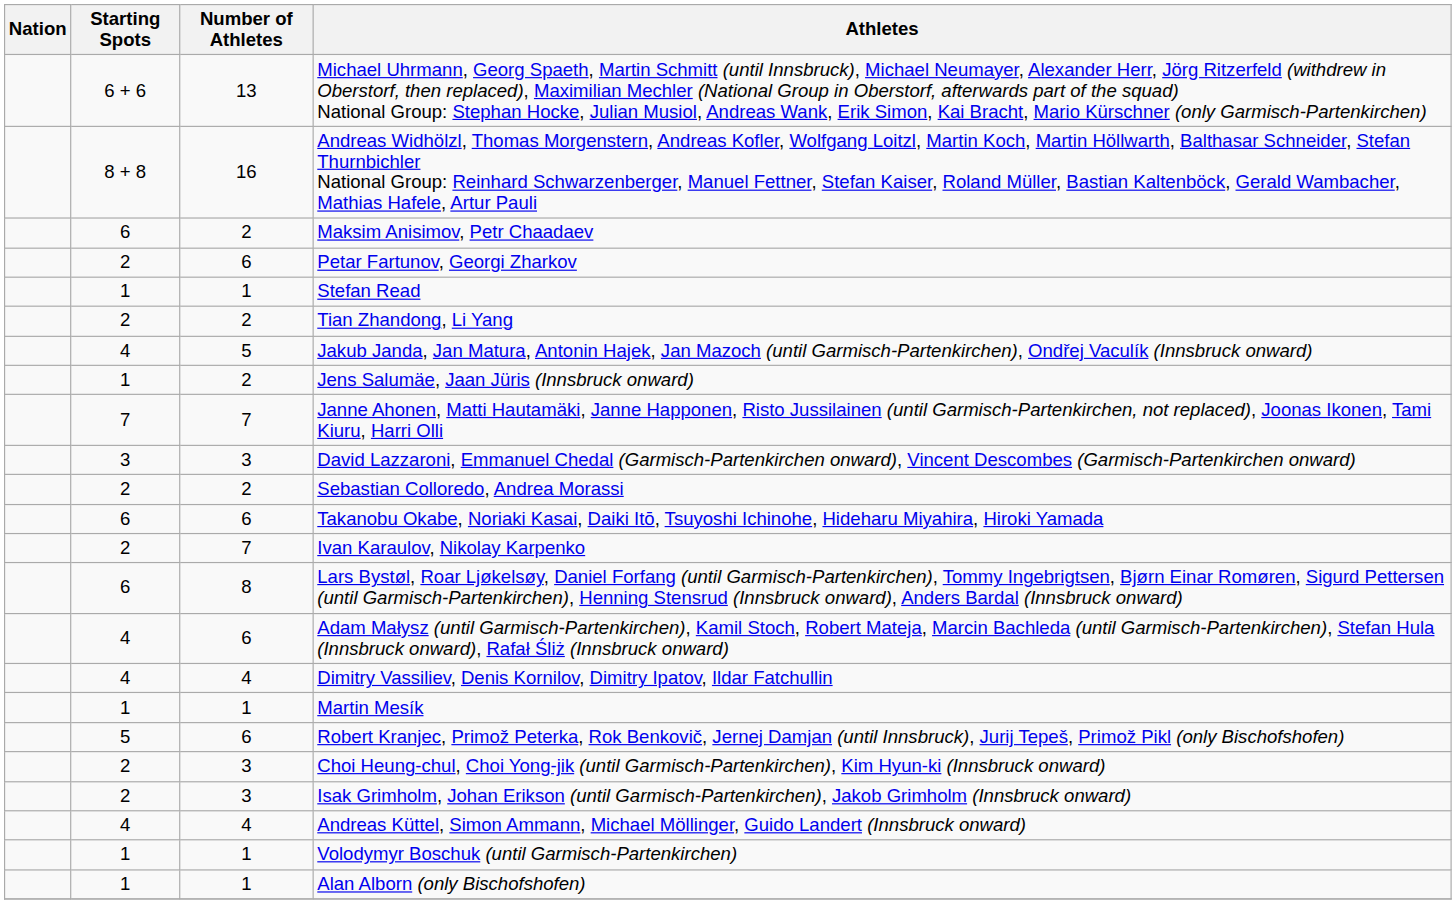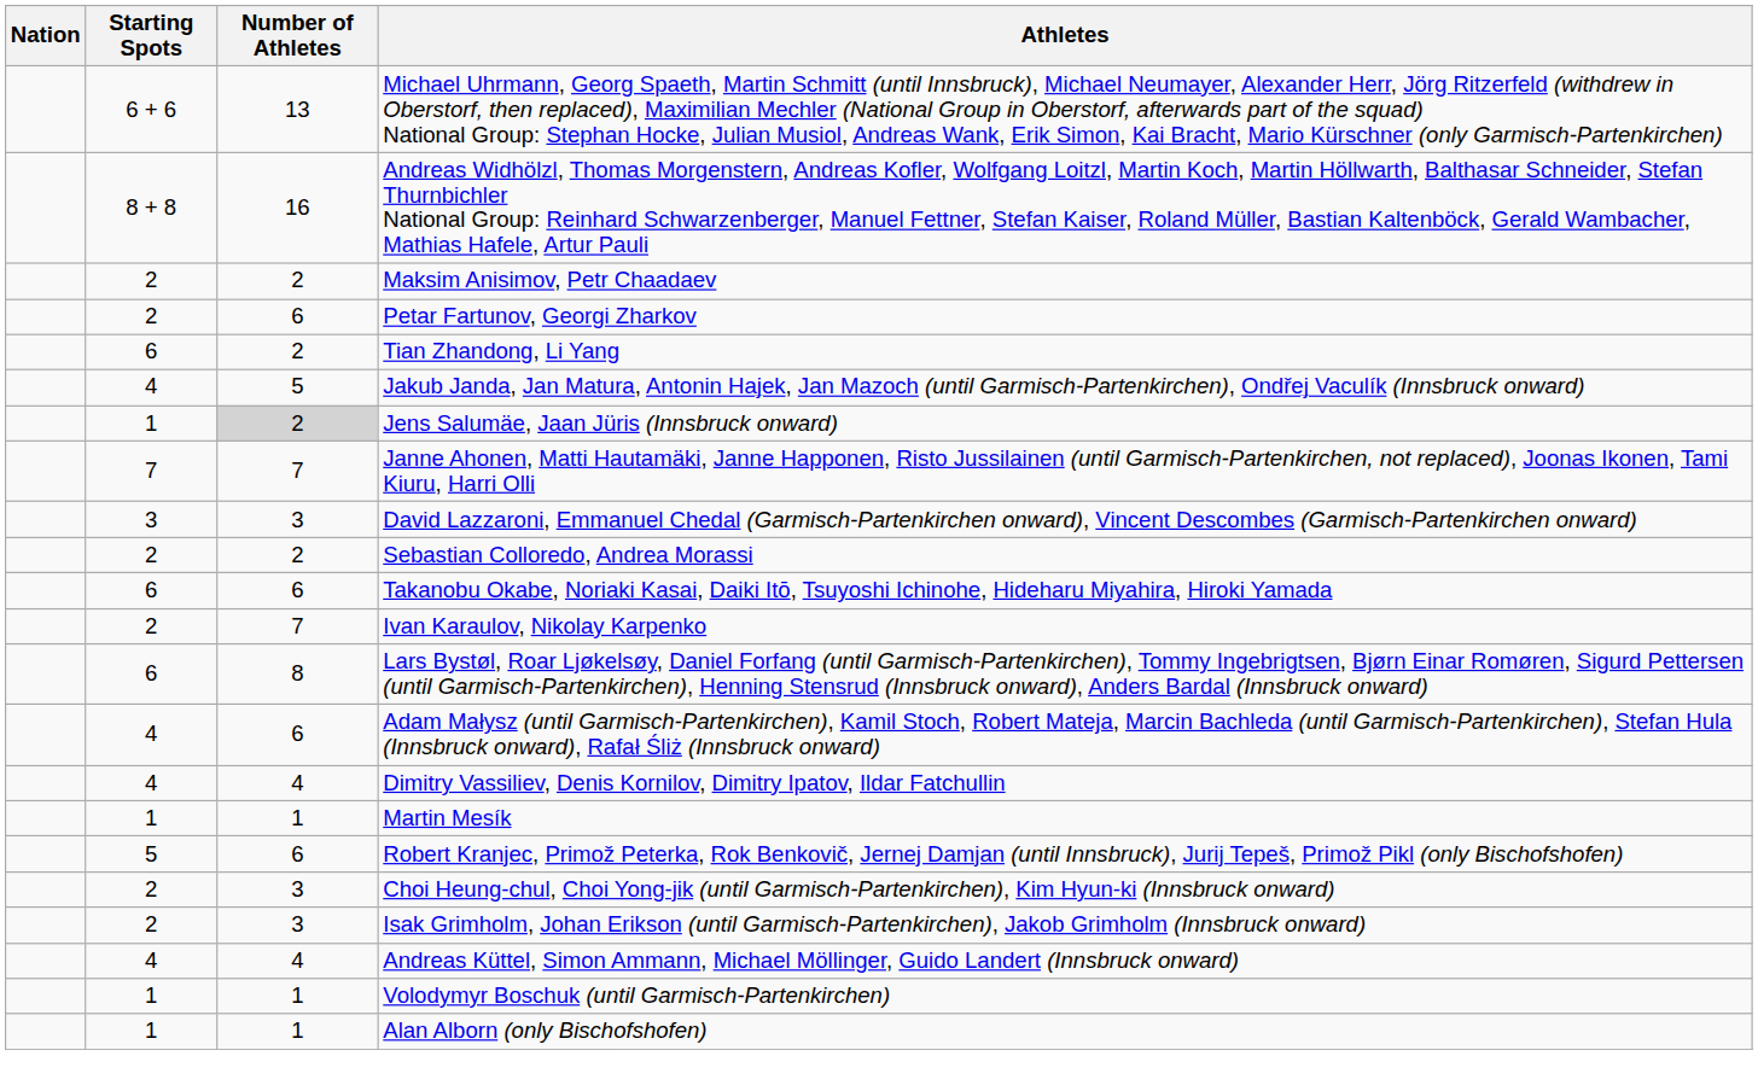 <table class="wikitable sortable">
 <tr>
 <th>Nation</th>
 <th>Starting Spots</th>
 <th>Number of Athletes</th>
 <th class="unsortable">Athletes</th>
 </tr>
 <tr>
 <td></td>
 <td style="text-align:center" data-sort-value=12>6 + 6</td>
 <td style="text-align:center">13</td>
 <td><a href='#'>Michael Uhrmann</a>, <a href='#'>Georg Spaeth</a>, <a href='#'>Martin Schmitt</a> <em>(until Innsbruck)</em>, <a href='#'>Michael Neumayer</a>, <a href='#'>Alexander Herr</a>, <a href='#'>Jörg Ritzerfeld</a> <em>(withdrew in Oberstorf, then replaced)</em>, <a href='#'>Maximilian Mechler</a> <em>(National Group in Oberstorf, afterwards part of the squad)</em><br>National Group: <a href='#'>Stephan Hocke</a>, <a href='#'>Julian Musiol</a>, <a href='#'>Andreas Wank</a>, <a href='#'>Erik Simon</a>, <a href='#'>Kai Bracht</a>, <a href='#'>Mario Kürschner</a> <em>(only Garmisch-Partenkirchen)</em></td>
 </tr>
 <tr>
 <td></td>
 <td style="text-align:center" data-sort-value=12>8 + 8</td>
 <td style="text-align:center">16</td>
 <td><a href='#'>Andreas Widhölzl</a>, <a href='#'>Thomas Morgenstern</a>, <a href='#'>Andreas Kofler</a>, <a href='#'>Wolfgang Loitzl</a>, <a href='#'>Martin Koch</a>, <a href='#'>Martin Höllwarth</a>, <a href='#'>Balthasar Schneider</a>, <a href='#'>Stefan Thurnbichler</a><br>National Group: <a href='#'>Reinhard Schwarzenberger</a>, <a href='#'>Manuel Fettner</a>, <a href='#'>Stefan Kaiser</a>, <a href='#'>Roland Müller</a>, <a href='#'>Bastian Kaltenböck</a>, <a href='#'>Gerald Wambacher</a>, <a href='#'>Mathias Hafele</a>, <a href='#'>Artur Pauli</a></td>
 </tr>
 <tr>
 <td></td>
-<td style="text-align:center">6</td>
+<td style="text-align:center">2</td>
 <td style="text-align:center">2</td>
 <td><a href='#'>Maksim Anisimov</a>, <a href='#'>Petr Chaadaev</a></td>
 </tr>
 <tr>
 <td></td>
 <td style="text-align:center">2</td>
 <td style="text-align:center">6</td>
 <td><a href='#'>Petar Fartunov</a>, <a href='#'>Georgi Zharkov</a></td>
 </tr>
 <tr>
 <td></td>
-<td style="text-align:center">1</td>
-<td style="text-align:center">1</td>
-<td><a href='#'>Stefan Read</a></td>
-</tr>
-<tr>
-<td></td>
-<td style="text-align:center">2</td>
+<td style="text-align:center">6</td>
 <td style="text-align:center">2</td>
 <td><a href='#'>Tian Zhandong</a>, <a href='#'>Li Yang</a></td>
 </tr>
 <tr>
 <td></td>
 <td style="text-align:center">4</td>
 <td style="text-align:center">5</td>
 <td><a href='#'>Jakub Janda</a>, <a href='#'>Jan Matura</a>, <a href='#'>Antonin Hajek</a>, <a href='#'>Jan Mazoch</a> <em>(until Garmisch-Partenkirchen)</em>, <a href='#'>Ondřej Vaculík</a> <em>(Innsbruck onward)</em></td>
 </tr>
 <tr>
 <td></td>
 <td style="text-align:center">1</td>
-<td style="text-align:center">2</td>
+<td style="background: lightgrey; text-align:center">2</td>
 <td><a href='#'>Jens Salumäe</a>, <a href='#'>Jaan Jüris</a> <em>(Innsbruck onward)</em></td>
 </tr>
 <tr>
 <td></td>
 <td style="text-align:center">7</td>
 <td style="text-align:center">7</td>
 <td><a href='#'>Janne Ahonen</a>, <a href='#'>Matti Hautamäki</a>, <a href='#'>Janne Happonen</a>, <a href='#'>Risto Jussilainen</a> <em>(until Garmisch-Partenkirchen, not replaced)</em>, <a href='#'>Joonas Ikonen</a>, <a href='#'>Tami Kiuru</a>, <a href='#'>Harri Olli</a></td>
 </tr>
 <tr>
 <td></td>
 <td style="text-align:center">3</td>
 <td style="text-align:center">3</td>
 <td><a href='#'>David Lazzaroni</a>, <a href='#'>Emmanuel Chedal</a> <em>(Garmisch-Partenkirchen onward)</em>, <a href='#'>Vincent Descombes</a> <em>(Garmisch-Partenkirchen onward)</em></td>
 </tr>
 <tr>
 <td></td>
 <td style="text-align:center">2</td>
 <td style="text-align:center">2</td>
 <td><a href='#'>Sebastian Colloredo</a>, <a href='#'>Andrea Morassi</a></td>
 </tr>
 <tr>
 <td></td>
 <td style="text-align:center">6</td>
 <td style="text-align:center">6</td>
 <td><a href='#'>Takanobu Okabe</a>, <a href='#'>Noriaki Kasai</a>, <a href='#'>Daiki Itō</a>, <a href='#'>Tsuyoshi Ichinohe</a>, <a href='#'>Hideharu Miyahira</a>, <a href='#'>Hiroki Yamada</a></td>
 </tr>
 <tr>
 <td></td>
 <td style="text-align:center">2</td>
 <td style="text-align:center">7</td>
 <td><a href='#'>Ivan Karaulov</a>, <a href='#'>Nikolay Karpenko</a></td>
 </tr>
 <tr>
 <td></td>
 <td style="text-align:center">6</td>
 <td style="text-align:center">8</td>
 <td><a href='#'>Lars Bystøl</a>, <a href='#'>Roar Ljøkelsøy</a>, <a href='#'>Daniel Forfang</a> <em>(until Garmisch-Partenkirchen)</em>, <a href='#'>Tommy Ingebrigtsen</a>, <a href='#'>Bjørn Einar Romøren</a>, <a href='#'>Sigurd Pettersen</a> <em>(until Garmisch-Partenkirchen)</em>, <a href='#'>Henning Stensrud</a> <em>(Innsbruck onward)</em>, <a href='#'>Anders Bardal</a> <em>(Innsbruck onward)</em></td>
 </tr>
 <tr>
 <td></td>
 <td style="text-align:center">4</td>
 <td style="text-align:center">6</td>
 <td><a href='#'>Adam Małysz</a> <em>(until Garmisch-Partenkirchen)</em>, <a href='#'>Kamil Stoch</a>, <a href='#'>Robert Mateja</a>, <a href='#'>Marcin Bachleda</a> <em>(until Garmisch-Partenkirchen)</em>, <a href='#'>Stefan Hula</a> <em>(Innsbruck onward)</em>, <a href='#'>Rafał Śliż</a> <em>(Innsbruck onward)</em></td>
 </tr>
 <tr>
 <td></td>
 <td style="text-align:center">4</td>
 <td style="text-align:center">4</td>
 <td><a href='#'>Dimitry Vassiliev</a>, <a href='#'>Denis Kornilov</a>, <a href='#'>Dimitry Ipatov</a>, <a href='#'>Ildar Fatchullin</a></td>
 </tr>
 <tr>
 <td></td>
 <td style="text-align:center">1</td>
 <td style="text-align:center">1</td>
 <td><a href='#'>Martin Mesík</a></td>
 </tr>
 <tr>
 <td></td>
 <td style="text-align:center">5</td>
 <td style="text-align:center">6</td>
 <td><a href='#'>Robert Kranjec</a>, <a href='#'>Primož Peterka</a>, <a href='#'>Rok Benkovič</a>, <a href='#'>Jernej Damjan</a> <em>(until Innsbruck)</em>, <a href='#'>Jurij Tepeš</a>, <a href='#'>Primož Pikl</a> <em>(only Bischofshofen)</em></td>
 </tr>
 <tr>
 <td></td>
 <td style="text-align:center">2</td>
 <td style="text-align:center">3</td>
 <td><a href='#'>Choi Heung-chul</a>, <a href='#'>Choi Yong-jik</a> <em>(until Garmisch-Partenkirchen)</em>, <a href='#'>Kim Hyun-ki</a> <em>(Innsbruck onward)</em></td>
 </tr>
 <tr>
 <td></td>
 <td style="text-align:center">2</td>
 <td style="text-align:center">3</td>
 <td><a href='#'>Isak Grimholm</a>, <a href='#'>Johan Erikson</a> <em>(until Garmisch-Partenkirchen)</em>, <a href='#'>Jakob Grimholm</a> <em>(Innsbruck onward)</em></td>
 </tr>
 <tr>
 <td></td>
 <td style="text-align:center">4</td>
 <td style="text-align:center">4</td>
 <td><a href='#'>Andreas Küttel</a>, <a href='#'>Simon Ammann</a>, <a href='#'>Michael Möllinger</a>, <a href='#'>Guido Landert</a> <em>(Innsbruck onward)</em></td>
 </tr>
 <tr>
 <td></td>
 <td style="text-align:center">1</td>
 <td style="text-align:center">1</td>
 <td><a href='#'>Volodymyr Boschuk</a> <em>(until Garmisch-Partenkirchen)</em></td>
 </tr>
 <tr>
 <td></td>
 <td style="text-align:center">1</td>
 <td style="text-align:center">1</td>
 <td><a href='#'>Alan Alborn</a> <em>(only Bischofshofen)</em></td>
 </tr>
 <tr>
 </tr>
 </table>
